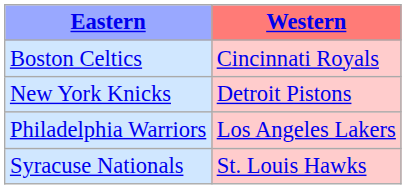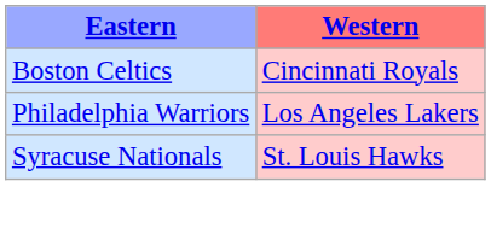 <table class="wikitable">
 <tr>
 <th style="background-color: #99A8FF;"><a href='#'>Eastern</a></th>
 <th style="background-color: #FF7B77;"><a href='#'>Western</a></th>
 </tr>
 <tr>
 <td style="background-color: #D0E7FF;"><a href='#'>Boston Celtics</a></td>
 <td style="background-color: #FFCCCC;"><a href='#'>Cincinnati Royals</a></td>
 </tr>
 <tr>
-<td style="background-color: #D0E7FF;"><a href='#'>New York Knicks</a></td>
-<td style="background-color: #FFCCCC;"><a href='#'>Detroit Pistons</a></td>
-</tr>
-<tr>
 <td style="background-color: #D0E7FF;"><a href='#'>Philadelphia Warriors</a></td>
 <td style="background-color: #FFCCCC;"><a href='#'>Los Angeles Lakers</a></td>
 </tr>
 <tr>
 <td style="background-color: #D0E7FF;"><a href='#'>Syracuse Nationals</a></td>
 <td style="background-color: #FFCCCC;"><a href='#'>St. Louis Hawks</a></td>
 </tr>
 </table>
